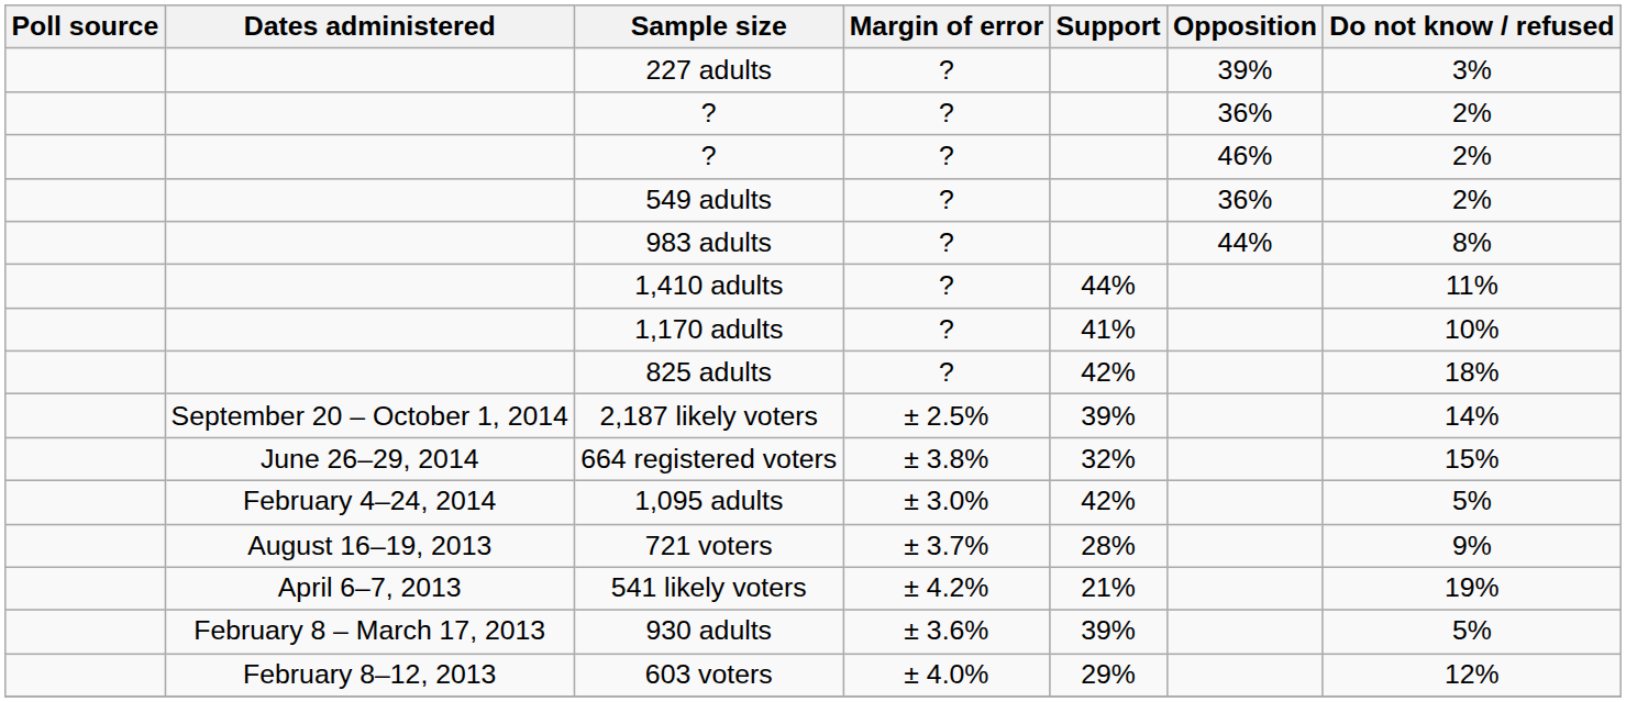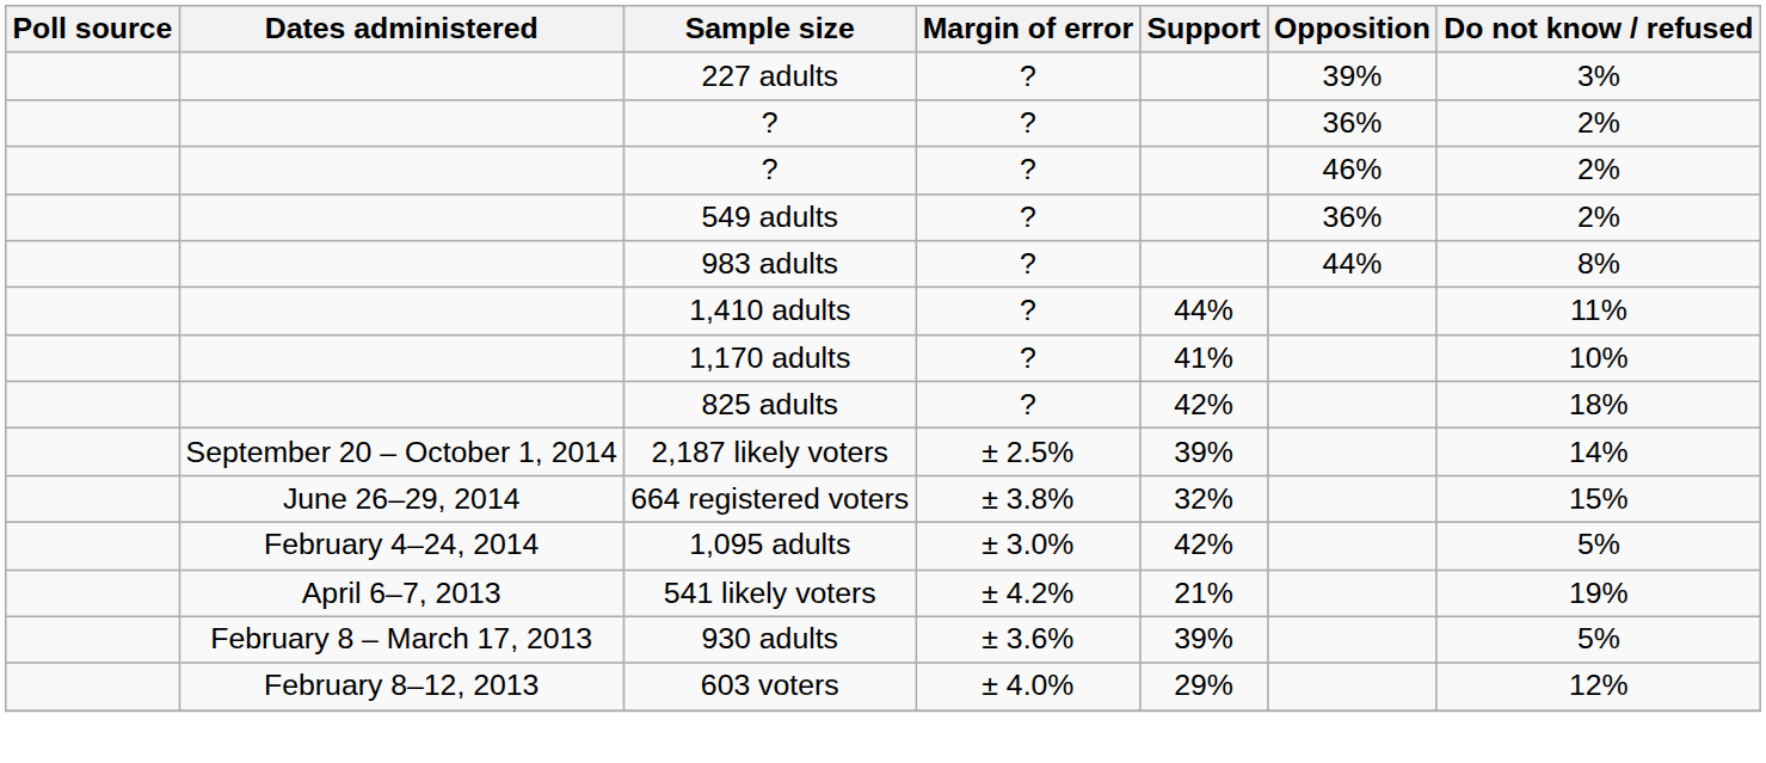 <table class="wikitable" style="text-align: center">
 <tr>
 <th>Poll source</th>
 <th>Dates administered</th>
 <th>Sample size</th>
 <th>Margin of error</th>
 <th>Support</th>
 <th>Opposition</th>
 <th>Do not know / refused</th>
 </tr>
 <tr>
 <td></td>
 <td></td>
 <td>227 adults</td>
 <td>?</td>
 <td></td>
 <td>39%</td>
 <td>3%</td>
 </tr>
 <tr>
 <td></td>
 <td></td>
 <td>?</td>
 <td>?</td>
 <td></td>
 <td>36%</td>
 <td>2%</td>
 </tr>
 <tr>
 <td></td>
 <td></td>
 <td>?</td>
 <td>?</td>
 <td></td>
 <td>46%</td>
 <td>2%</td>
 </tr>
 <tr>
 <td></td>
 <td></td>
 <td>549 adults</td>
 <td>?</td>
 <td></td>
 <td>36%</td>
 <td>2%</td>
 </tr>
 <tr>
 <td></td>
 <td></td>
 <td>983 adults</td>
 <td>?</td>
 <td></td>
 <td>44%</td>
 <td>8%</td>
 </tr>
 <tr>
 <td></td>
 <td></td>
 <td>1,410 adults</td>
 <td>?</td>
 <td>44%</td>
 <td></td>
 <td>11%</td>
 </tr>
 <tr>
 <td></td>
 <td></td>
 <td>1,170 adults</td>
 <td>?</td>
 <td>41%</td>
 <td></td>
 <td>10%</td>
 </tr>
 <tr>
 <td></td>
 <td></td>
 <td>825 adults</td>
 <td>?</td>
 <td>42%</td>
 <td></td>
 <td>18%</td>
 </tr>
 <tr>
 <td></td>
 <td>September 20 – October 1, 2014</td>
 <td>2,187 likely voters</td>
 <td>± 2.5%</td>
 <td>39%</td>
 <td></td>
 <td>14%</td>
 </tr>
 <tr>
 <td></td>
 <td>June 26–29, 2014</td>
 <td>664 registered voters</td>
 <td>± 3.8%</td>
 <td>32%</td>
 <td></td>
 <td>15%</td>
 </tr>
 <tr>
 <td></td>
 <td>February 4–24, 2014</td>
 <td>1,095 adults</td>
 <td>± 3.0%</td>
 <td>42%</td>
 <td></td>
 <td>5%</td>
 </tr>
 <tr>
 <td></td>
-<td>August 16–19, 2013</td>
-<td>721 voters</td>
-<td>± 3.7%</td>
-<td>28%</td>
-<td></td>
-<td>9%</td>
-</tr>
-<tr>
-<td></td>
 <td>April 6–7, 2013</td>
 <td>541 likely voters</td>
 <td>± 4.2%</td>
 <td>21%</td>
 <td></td>
 <td>19%</td>
 </tr>
 <tr>
 <td></td>
 <td>February 8 – March 17, 2013</td>
 <td>930 adults</td>
 <td>± 3.6%</td>
 <td>39%</td>
 <td></td>
 <td>5%</td>
 </tr>
 <tr>
 <td></td>
 <td>February 8–12, 2013</td>
 <td>603 voters</td>
 <td>± 4.0%</td>
 <td>29%</td>
 <td></td>
 <td>12%</td>
 </tr>
 <tr>
 </tr>
 </table>
